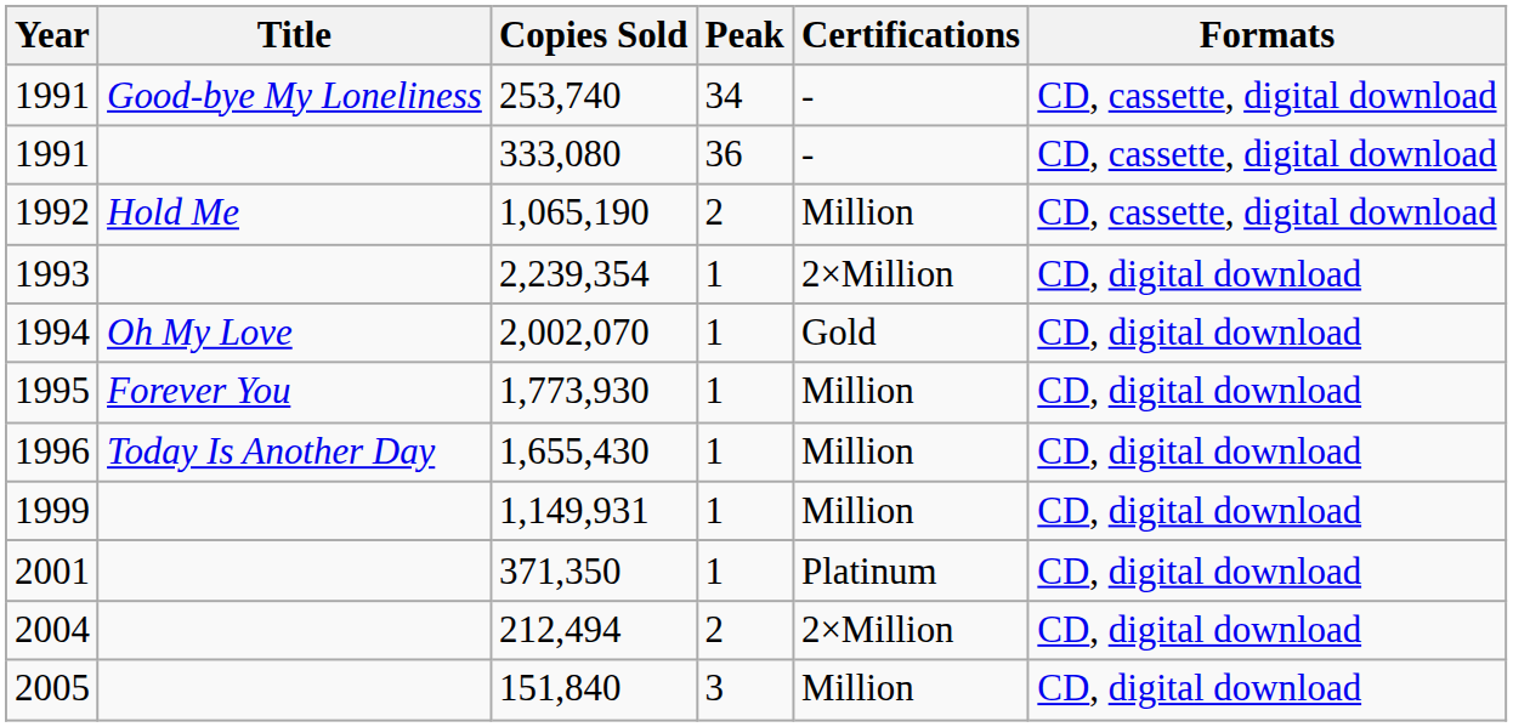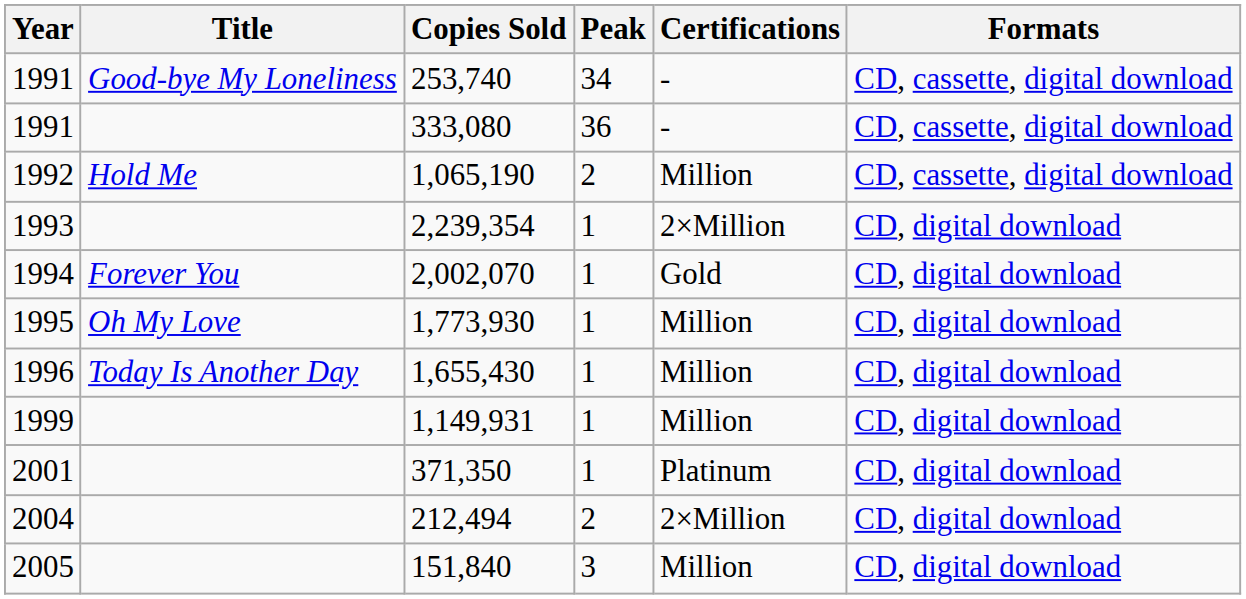 <table class="wikitable">
 <tr>
 <th>Year</th>
 <th>Title</th>
 <th>Copies Sold</th>
 <th>Peak </th>
 <th>Certifications</th>
 <th>Formats</th>
 </tr>
 <tr>
 <td align="center">1991</td>
 <td><em><a href='#'>Good-bye My Loneliness</a></em></td>
 <td>253,740</td>
 <td>34</td>
 <td>-</td>
 <td><a href='#'>CD</a>, <a href='#'>cassette</a>, <a href='#'>digital download</a></td>
 </tr>
 <tr>
 <td align="center">1991</td>
 <td></td>
 <td>333,080</td>
 <td>36</td>
 <td>-</td>
 <td><a href='#'>CD</a>, <a href='#'>cassette</a>, <a href='#'>digital download</a></td>
 </tr>
 <tr>
 <td align="center">1992</td>
 <td><em><a href='#'>Hold Me</a></em></td>
 <td>1,065,190</td>
 <td>2</td>
 <td>Million</td>
 <td><a href='#'>CD</a>, <a href='#'>cassette</a>, <a href='#'>digital download</a></td>
 </tr>
 <tr>
 <td align="center">1993</td>
 <td></td>
 <td>2,239,354</td>
 <td>1</td>
 <td>2×Million</td>
 <td><a href='#'>CD</a>, <a href='#'>digital download</a></td>
 </tr>
 <tr>
 <td align="center">1994</td>
-<td><em><a href='#'>Oh My Love</a></em></td>
+<td><em><a href='#'>Forever You</a></em></td>
 <td>2,002,070</td>
 <td>1</td>
 <td>Gold</td>
 <td><a href='#'>CD</a>, <a href='#'>digital download</a></td>
 </tr>
 <tr>
 <td align="center">1995</td>
-<td><em><a href='#'>Forever You</a></em></td>
+<td><em><a href='#'>Oh My Love</a></em></td>
 <td>1,773,930</td>
 <td>1</td>
 <td>Million</td>
 <td><a href='#'>CD</a>, <a href='#'>digital download</a></td>
 </tr>
 <tr>
 <td align="center">1996</td>
 <td><em><a href='#'>Today Is Another Day</a></em></td>
 <td>1,655,430</td>
 <td>1</td>
 <td>Million</td>
 <td><a href='#'>CD</a>, <a href='#'>digital download</a></td>
 </tr>
 <tr>
 <td align="center">1999</td>
 <td></td>
 <td>1,149,931</td>
 <td>1</td>
 <td>Million</td>
 <td><a href='#'>CD</a>, <a href='#'>digital download</a></td>
 </tr>
 <tr>
 <td align="center">2001</td>
 <td></td>
 <td>371,350</td>
 <td>1</td>
 <td>Platinum</td>
 <td><a href='#'>CD</a>, <a href='#'>digital download</a></td>
 </tr>
 <tr>
 <td align="center">2004</td>
 <td></td>
 <td>212,494</td>
 <td>2</td>
 <td>2×Million</td>
 <td><a href='#'>CD</a>, <a href='#'>digital download</a></td>
 </tr>
 <tr>
 <td align="center">2005</td>
 <td></td>
 <td>151,840</td>
 <td>3</td>
 <td>Million</td>
 <td><a href='#'>CD</a>, <a href='#'>digital download</a></td>
 </tr>
 </table>
